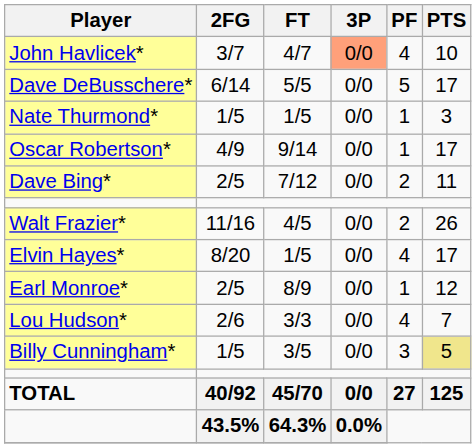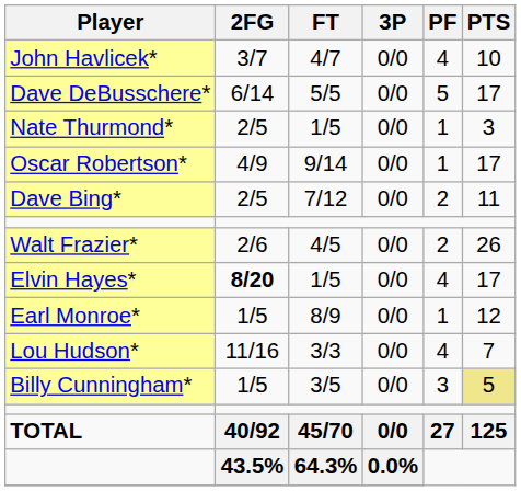 <table class="wikitable sortable">
 <tr>
 <th>Player</th>
 <th>2FG</th>
 <th>FT</th>
 <th>3P</th>
 <th>PF</th>
 <th>PTS</th>
 </tr>
 <tr>
 <td bgcolor="#FFFF99"><a href='#'>John Havlicek</a>*</td>
 <td align="center">3/7</td>
 <td align="center">4/7</td>
-<td align="center" style="background: lightsalmon;">0/0</td>
+<td align="center">0/0</td>
 <td align="center">4</td>
 <td align="center">10</td>
 </tr>
 <tr>
 <td bgcolor="#FFFF99"><a href='#'>Dave DeBusschere</a>*</td>
 <td align="center">6/14</td>
 <td align="center">5/5</td>
 <td align="center">0/0</td>
 <td align="center">5</td>
 <td align="center">17</td>
 </tr>
 <tr>
 <td bgcolor="#FFFF99"><a href='#'>Nate Thurmond</a>*</td>
-<td align="center">1/5</td>
+<td align="center">2/5</td>
 <td align="center">1/5</td>
 <td align="center">0/0</td>
 <td align="center">1</td>
 <td align="center">3</td>
 </tr>
 <tr>
 <td bgcolor="#FFFF99"><a href='#'>Oscar Robertson</a>*</td>
 <td align="center">4/9</td>
 <td align="center">9/14</td>
 <td align="center">0/0</td>
 <td align="center">1</td>
 <td align="center">17</td>
 </tr>
 <tr>
 <td bgcolor="#FFFF99"><a href='#'>Dave Bing</a>*</td>
 <td align="center">2/5</td>
 <td align="center">7/12</td>
 <td align="center">0/0</td>
 <td align="center">2</td>
 <td align="center">11</td>
 </tr>
 <tr>
 <td></td>
 </tr>
 <tr>
 <td bgcolor="#FFFF99"><a href='#'>Walt Frazier</a>*</td>
-<td align="center">11/16</td>
+<td align="center">2/6</td>
 <td align="center">4/5</td>
 <td align="center">0/0</td>
 <td align="center">2</td>
 <td align="center">26</td>
 </tr>
 <tr>
 <td bgcolor="#FFFF99"><a href='#'>Elvin Hayes</a>*</td>
-<td align="center">8/20</td>
+<td align="center"><strong>8/20</strong></td>
 <td align="center">1/5</td>
 <td align="center">0/0</td>
 <td align="center">4</td>
 <td align="center">17</td>
 </tr>
 <tr>
 <td bgcolor="#FFFF99"><a href='#'>Earl Monroe</a>*</td>
-<td align="center">2/5</td>
+<td align="center">1/5</td>
 <td align="center">8/9</td>
 <td align="center">0/0</td>
 <td align="center">1</td>
 <td align="center">12</td>
 </tr>
 <tr>
 <td bgcolor="#FFFF99"><a href='#'>Lou Hudson</a>*</td>
-<td align="center">2/6</td>
+<td align="center">11/16</td>
 <td align="center">3/3</td>
 <td align="center">0/0</td>
 <td align="center">4</td>
 <td align="center">7</td>
 </tr>
 <tr>
 <td bgcolor="#FFFF99"><a href='#'>Billy Cunningham</a>*</td>
 <td align="center">1/5</td>
 <td align="center">3/5</td>
 <td align="center">0/0</td>
 <td align="center">3</td>
 <td align="center" style="background: khaki;">5</td>
 </tr>
 <tr>
 <td></td>
 </tr>
 <tr>
 <td><strong>TOTAL</strong></td>
 <th align="center">40/92</th>
 <th align="center">45/70</th>
 <th align="center">0/0</th>
 <th align="center">27</th>
 <th align="center">125</th>
 </tr>
 <tr>
 <td></td>
 <th align="center">43.5%</th>
 <th align="center">64.3%</th>
 <th align="center">0.0%</th>
 </tr>
 <tr>
 </tr>
 </table>
